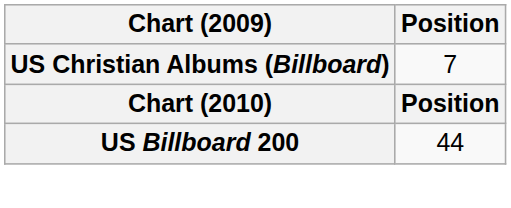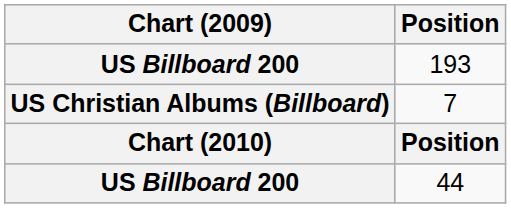 <table class="wikitable plainrowheaders" style="text-align:center">
 <tr>
 <th scope="col">Chart (2009)</th>
 <th scope="col">Position</th>
+</tr>
+<tr>
+<th scope="row">US <em>Billboard</em> 200</th>
+<td>193</td>
 </tr>
 <tr>
 <th scope="row">US Christian Albums (<em>Billboard</em>)</th>
 <td>7</td>
 </tr>
 <tr>
 <th scope="col">Chart (2010)</th>
 <th scope="col">Position</th>
 </tr>
 <tr>
 <th scope="row">US <em>Billboard</em> 200</th>
 <td>44</td>
 </tr>
 </table>
